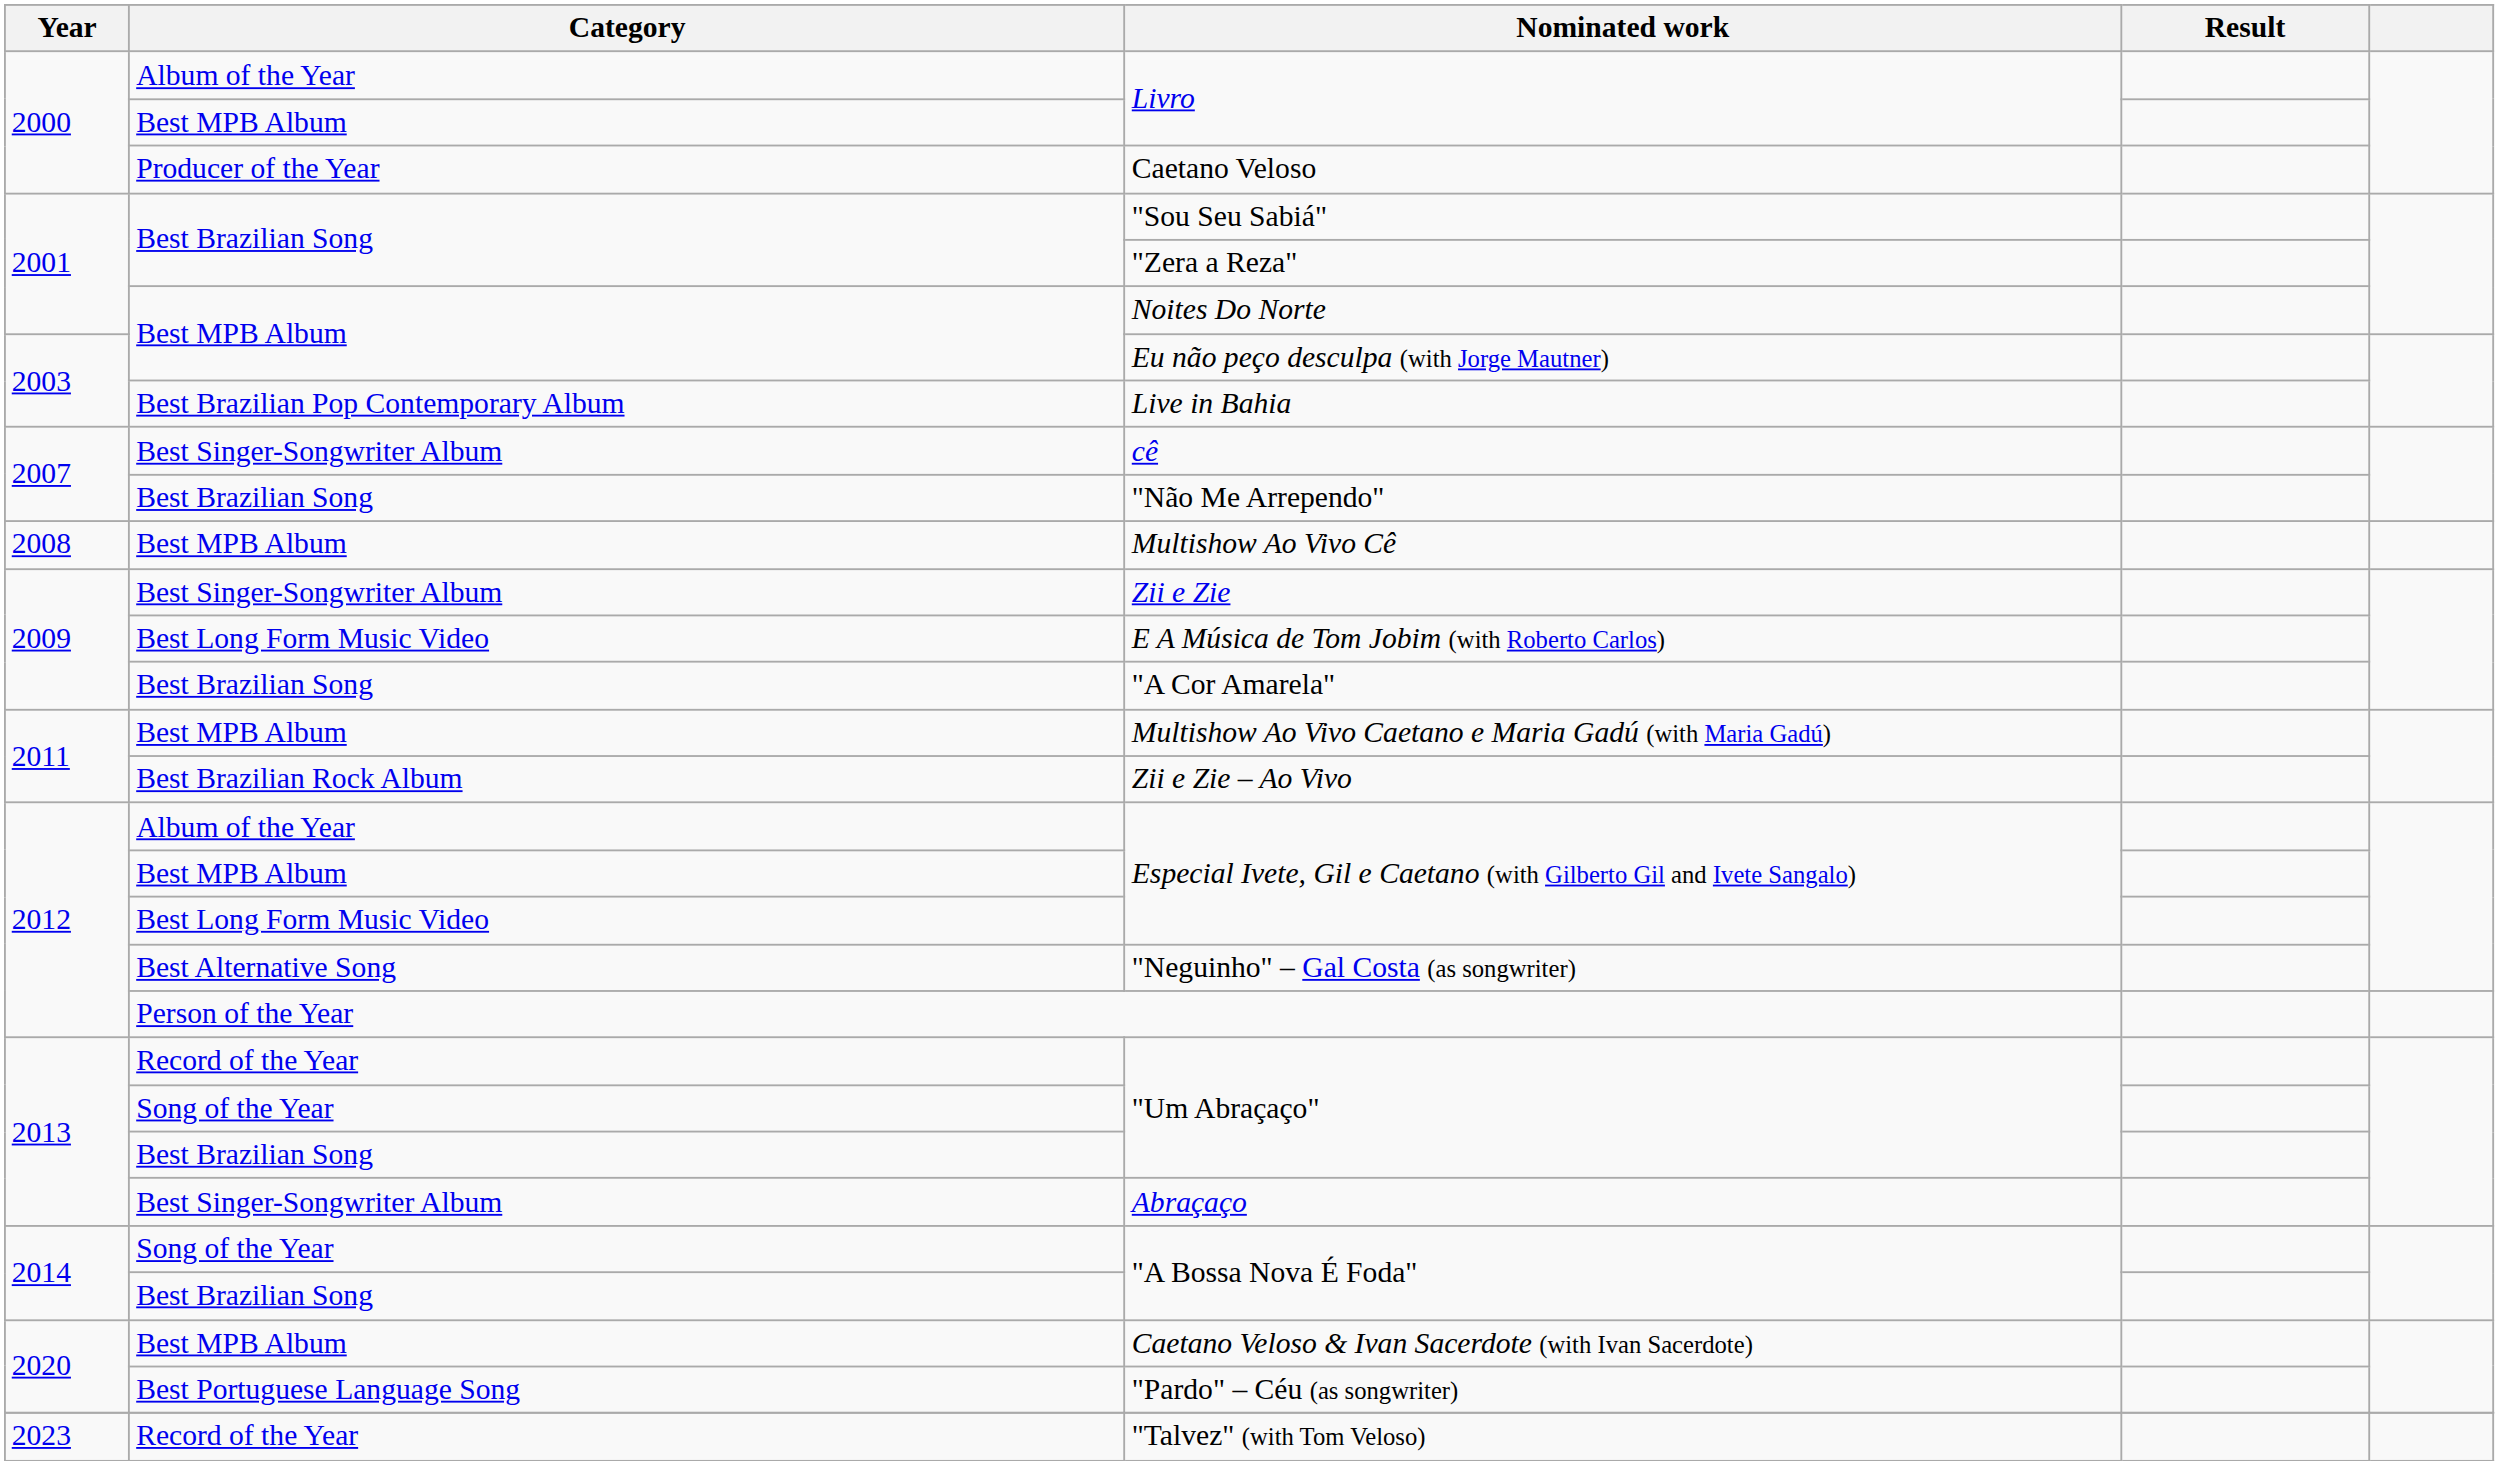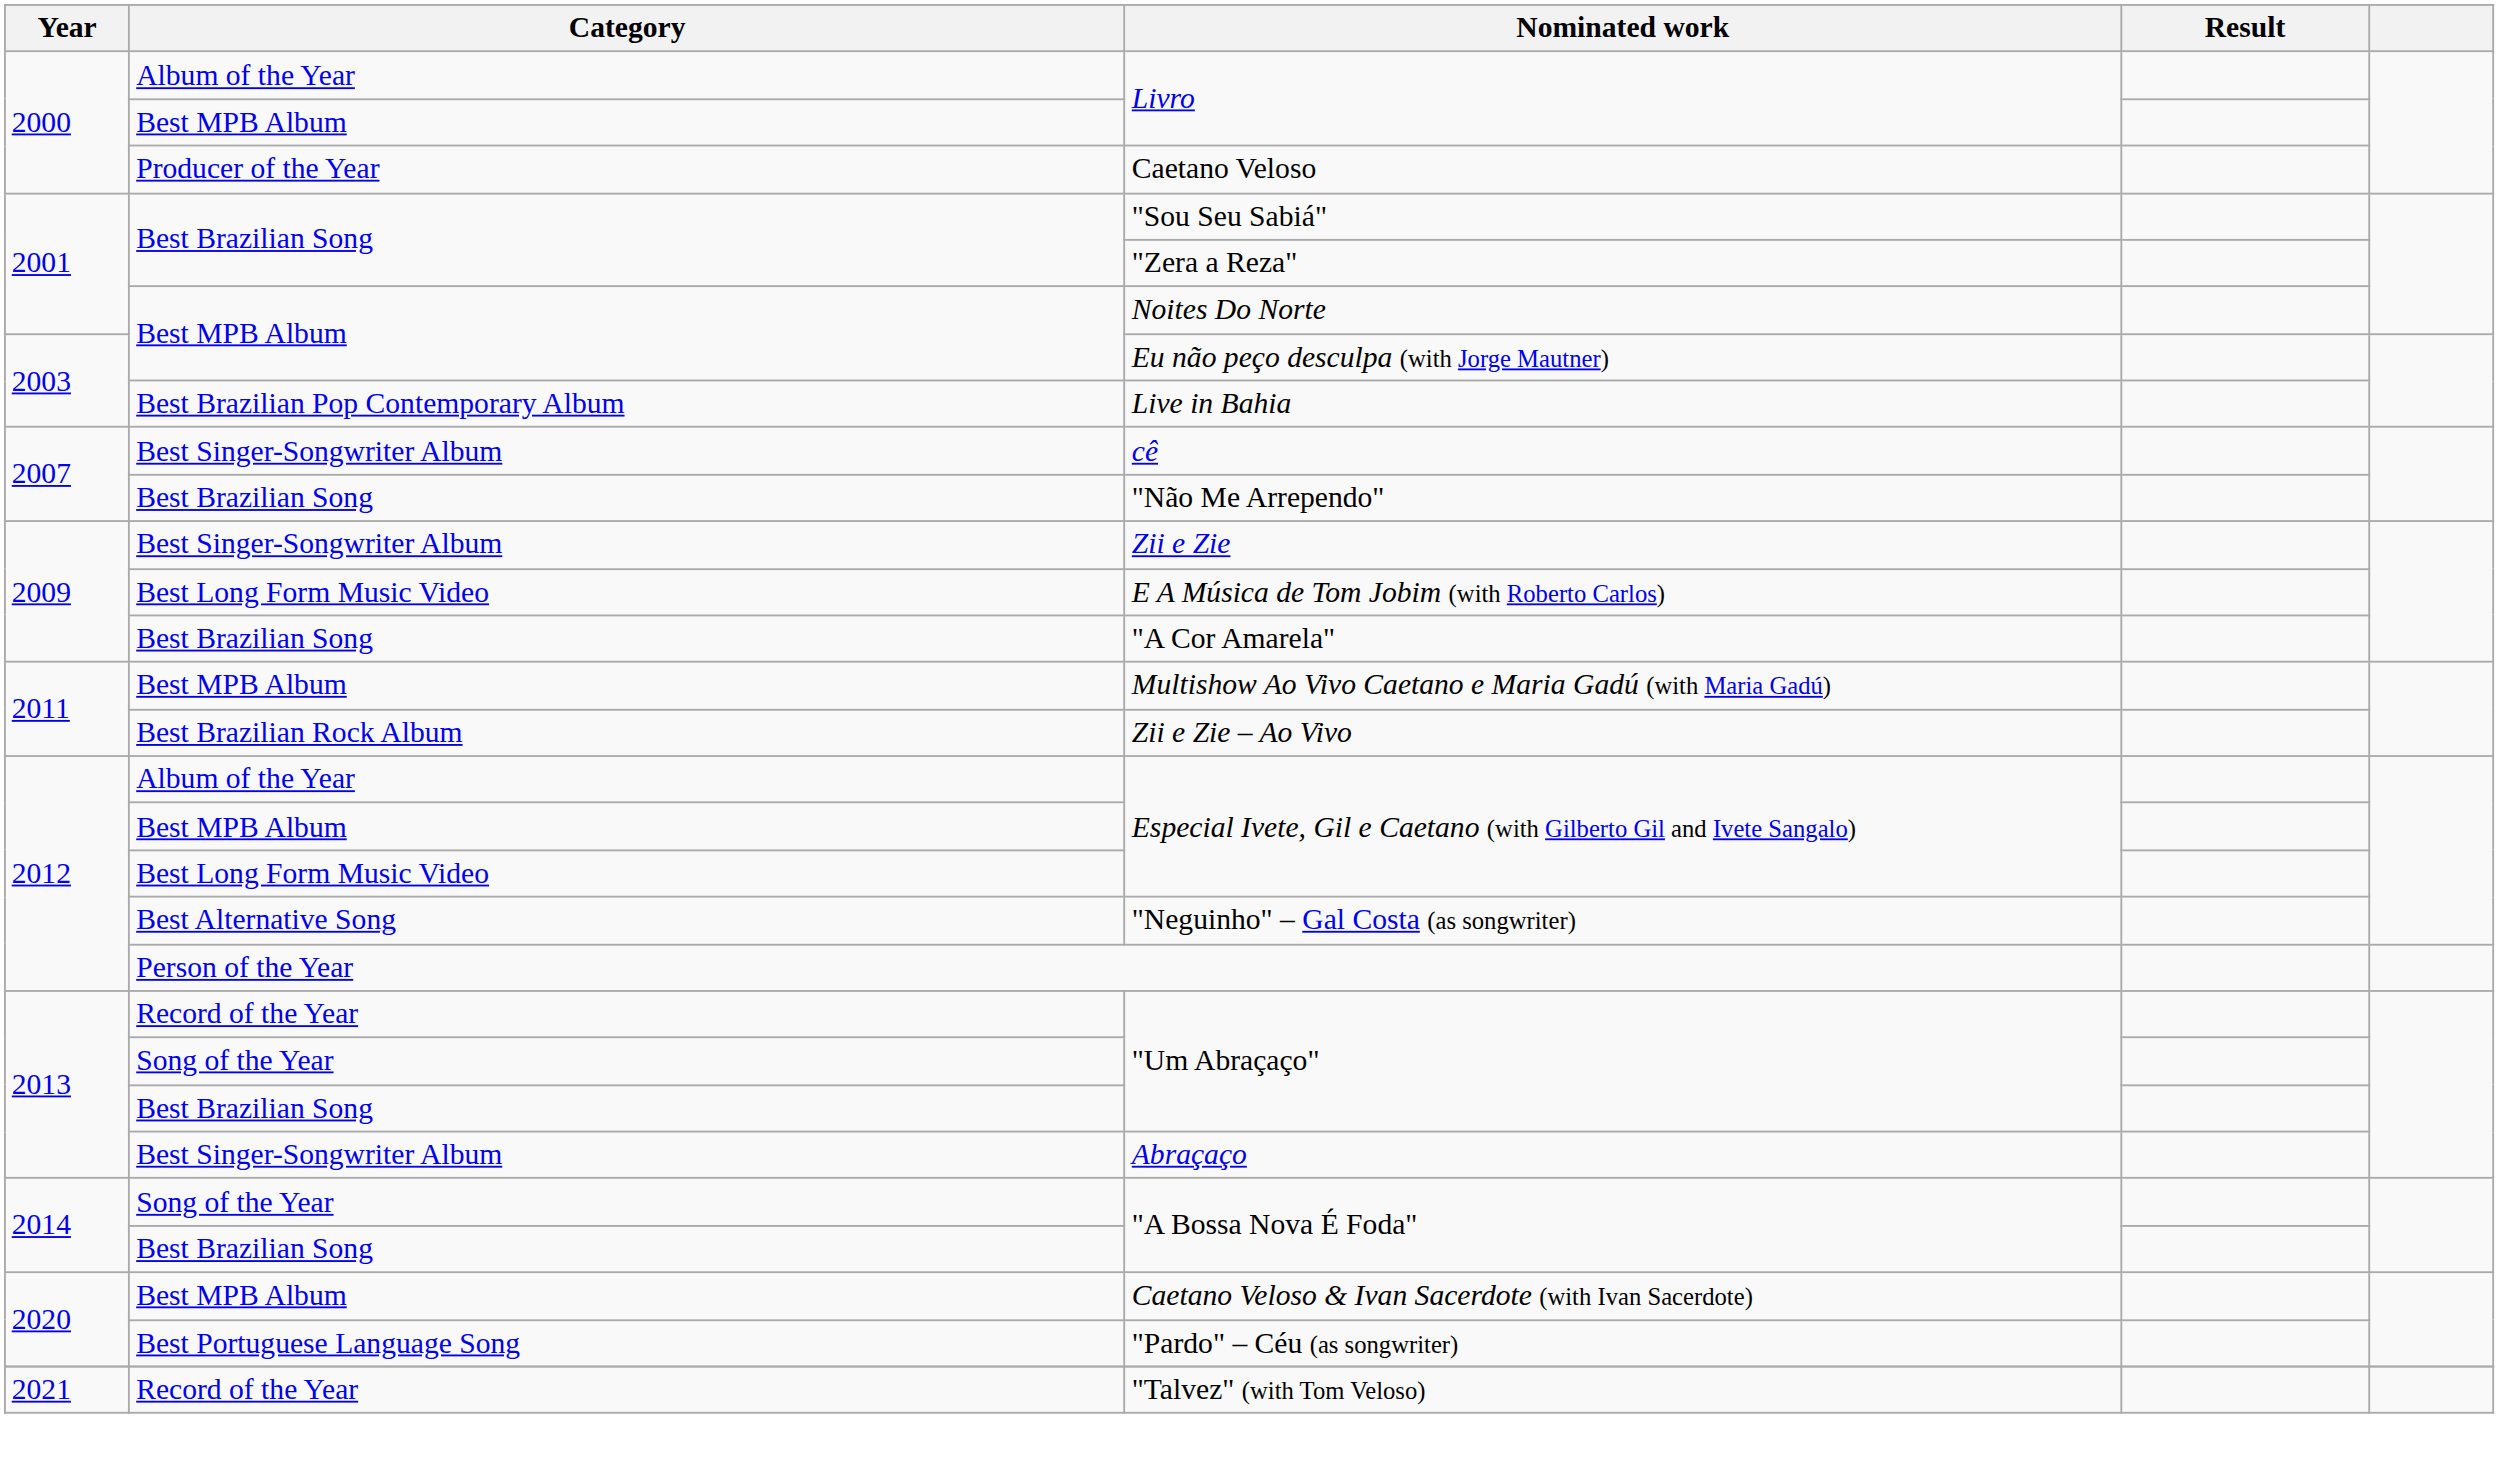 <table class="wikitable" style="width:85%;">
 <tr>
 <th width=5%>Year</th>
 <th style="width:40%;">Category</th>
 <th style="width:40%;">Nominated work</th>
 <th style="width:10%;">Result</th>
 <th width=5%></th>
 </tr>
 <tr>
 <td rowspan="3"><a href='#'>2000</a></td>
 <td><a href='#'>Album of the Year</a></td>
 <td rowspan="2"><em><a href='#'>Livro</a></em></td>
 <td></td>
 <td rowspan="3"></td>
 </tr>
 <tr>
 <td><a href='#'>Best MPB Album</a></td>
 <td></td>
 </tr>
 <tr>
 <td><a href='#'>Producer of the Year</a></td>
 <td>Caetano Veloso</td>
 <td></td>
 </tr>
 <tr>
 <td rowspan="3"><a href='#'>2001</a></td>
 <td rowspan="2"><a href='#'>Best Brazilian Song</a></td>
 <td>"Sou Seu Sabiá"</td>
 <td></td>
 <td rowspan="3"></td>
 </tr>
 <tr>
 <td>"Zera a Reza"</td>
 <td></td>
 </tr>
 <tr>
 <td rowspan="2"><a href='#'>Best MPB Album</a></td>
 <td><em>Noites Do Norte</em></td>
 <td></td>
 </tr>
 <tr>
 <td rowspan="2"><a href='#'>2003</a></td>
 <td><em>Eu não peço desculpa</em> <small>(with <a href='#'>Jorge Mautner</a>)</small></td>
 <td></td>
 <td rowspan="2"></td>
 </tr>
 <tr>
 <td><a href='#'>Best Brazilian Pop Contemporary Album</a></td>
 <td><em>Live in Bahia</em></td>
 <td></td>
 </tr>
 <tr>
 <td rowspan="2"><a href='#'>2007</a></td>
 <td><a href='#'>Best Singer-Songwriter Album</a></td>
 <td><em><a href='#'>cê</a></em></td>
 <td></td>
 <td rowspan="2"></td>
 </tr>
 <tr>
 <td><a href='#'>Best Brazilian Song</a></td>
 <td>"Não Me Arrependo"</td>
-<td></td>
-</tr>
-<tr>
-<td><a href='#'>2008</a></td>
-<td><a href='#'>Best MPB Album</a></td>
-<td><em>Multishow Ao Vivo Cê</em></td>
-<td></td>
 <td></td>
 </tr>
 <tr>
 <td rowspan="3"><a href='#'>2009</a></td>
 <td><a href='#'>Best Singer-Songwriter Album</a></td>
 <td><em><a href='#'>Zii e Zie</a></em></td>
 <td></td>
 <td rowspan="3"></td>
 </tr>
 <tr>
 <td><a href='#'>Best Long Form Music Video</a></td>
 <td><em>E A Música de Tom Jobim</em> <small>(with <a href='#'>Roberto Carlos</a>)</small></td>
 <td></td>
 </tr>
 <tr>
 <td><a href='#'>Best Brazilian Song</a></td>
 <td>"A Cor Amarela"</td>
 <td></td>
 </tr>
 <tr>
 <td rowspan="2"><a href='#'>2011</a></td>
 <td><a href='#'>Best MPB Album</a></td>
 <td><em>Multishow Ao Vivo Caetano e Maria Gadú</em> <small>(with <a href='#'>Maria Gadú</a>)</small></td>
 <td></td>
 <td rowspan="2"></td>
 </tr>
 <tr>
 <td><a href='#'>Best Brazilian Rock Album</a></td>
 <td><em>Zii e Zie – Ao Vivo</em></td>
 <td></td>
 </tr>
 <tr>
 <td rowspan="5"><a href='#'>2012</a></td>
 <td><a href='#'>Album of the Year</a></td>
 <td rowspan="3"><em>Especial Ivete, Gil e Caetano</em> <small>(with <a href='#'>Gilberto Gil</a> and <a href='#'>Ivete Sangalo</a>)</small></td>
 <td></td>
 <td rowspan="4"></td>
 </tr>
 <tr>
 <td><a href='#'>Best MPB Album</a></td>
 <td></td>
 </tr>
 <tr>
 <td><a href='#'>Best Long Form Music Video</a></td>
 <td></td>
 </tr>
 <tr>
 <td><a href='#'>Best Alternative Song</a></td>
 <td>"Neguinho" – <a href='#'>Gal Costa</a> <small>(as songwriter)</small></td>
 <td></td>
 </tr>
 <tr>
 <td colspan="2"><a href='#'>Person of the Year</a></td>
 <td></td>
 <td></td>
 </tr>
 <tr>
 <td rowspan="4"><a href='#'>2013</a></td>
 <td><a href='#'>Record of the Year</a></td>
 <td rowspan="3">"Um Abraçaço"</td>
 <td></td>
 <td rowspan="4"></td>
 </tr>
 <tr>
 <td><a href='#'>Song of the Year</a></td>
 <td></td>
 </tr>
 <tr>
 <td><a href='#'>Best Brazilian Song</a></td>
 <td></td>
 </tr>
 <tr>
 <td><a href='#'>Best Singer-Songwriter Album</a></td>
 <td><em><a href='#'>Abraçaço</a></em></td>
 <td></td>
 </tr>
 <tr>
 <td rowspan="2"><a href='#'>2014</a></td>
 <td><a href='#'>Song of the Year</a></td>
 <td rowspan="2">"A Bossa Nova É Foda"</td>
 <td></td>
 <td rowspan="2"></td>
 </tr>
 <tr>
 <td><a href='#'>Best Brazilian Song</a></td>
 <td></td>
 </tr>
 <tr>
 <td rowspan="2"><a href='#'>2020</a></td>
 <td><a href='#'>Best MPB Album</a></td>
 <td><em>Caetano Veloso & Ivan Sacerdote</em> <small>(with Ivan Sacerdote)</small></td>
 <td></td>
 <td rowspan="2"></td>
 </tr>
 <tr>
 <td><a href='#'>Best Portuguese Language Song</a></td>
 <td>"Pardo" – Céu <small>(as songwriter)</small></td>
 <td></td>
 </tr>
 <tr>
 </tr>
 <tr>
-<td><a href='#'>2023</a></td>
+<td><a href='#'>2021</a></td>
 <td><a href='#'>Record of the Year</a></td>
 <td>"Talvez" <small>(with Tom Veloso)</small></td>
 <td></td>
 <td></td>
 </tr>
 </table>
